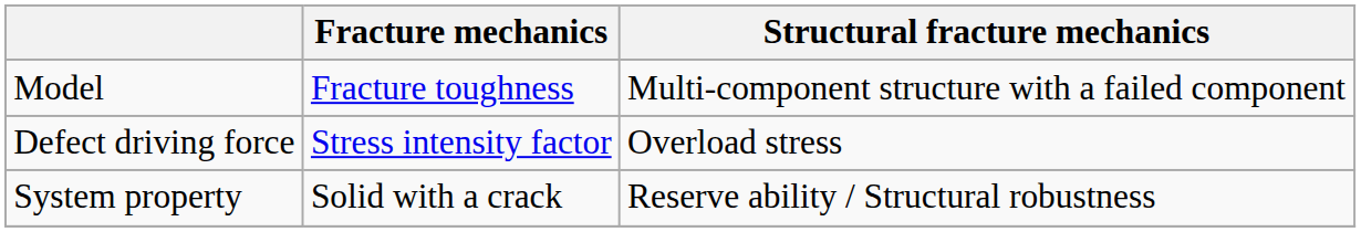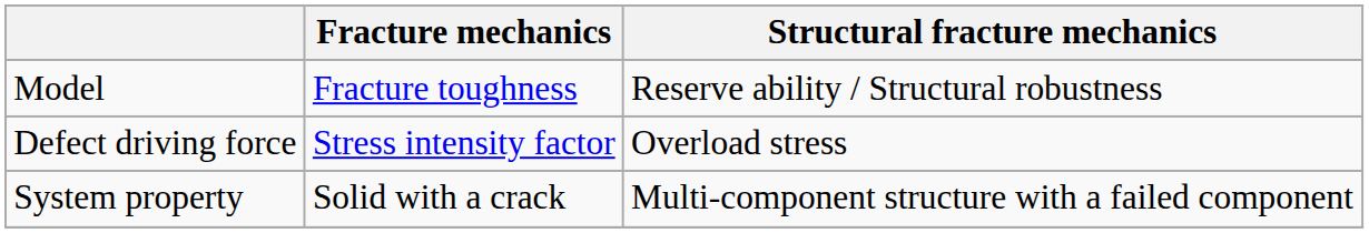 <table class="wikitable" border="1">
 <tr>
 <th></th>
 <th>Fracture mechanics</th>
 <th>Structural fracture mechanics</th>
 </tr>
 <tr>
 <td>Model</td>
 <td><a href='#'>Fracture toughness</a></td>
-<td>Multi-component structure with a failed component</td>
+<td>Reserve ability / Structural robustness</td>
 </tr>
 <tr>
 <td>Defect driving force</td>
 <td><a href='#'>Stress intensity factor</a></td>
 <td>Overload stress</td>
 </tr>
 <tr>
 <td>System property</td>
 <td>Solid with a crack</td>
-<td>Reserve ability / Structural robustness</td>
+<td>Multi-component structure with a failed component</td>
 </tr>
 <tr>
 </tr>
 </table>
